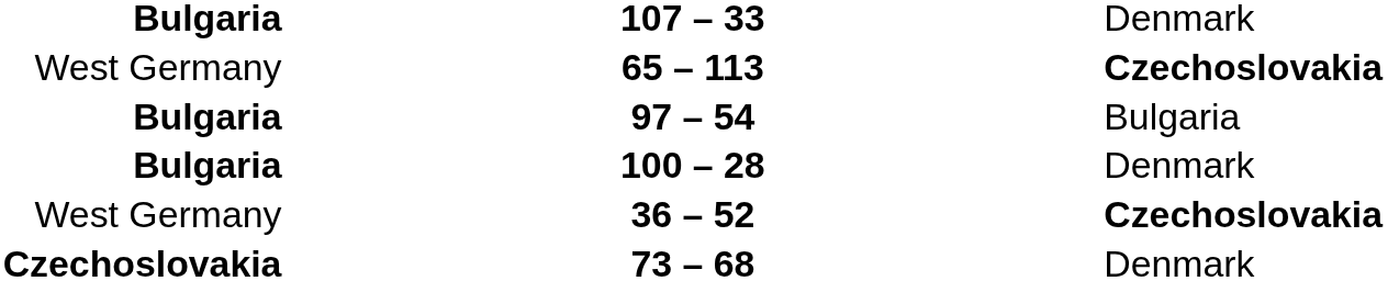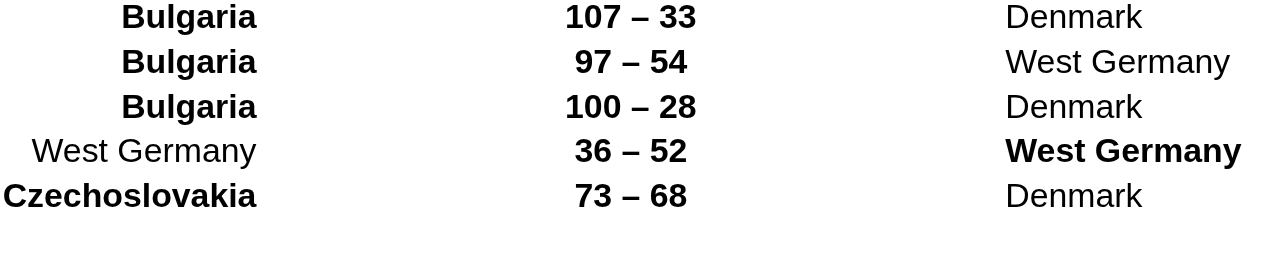 <table width=75% cellspacing=1>
 <tr>
 <th width=25%></th>
 <th width=25%></th>
 <th width=25%></th>
 </tr>
 <tr style=font-size:90%>
 <td align=right><strong>Bulgaria</strong></td>
 <td align=center><strong>107 – 33</strong></td>
 <td>Denmark</td>
 </tr>
 <tr style=font-size:90%>
-<td align=right>West Germany</td>
-<td align=center><strong>65 – 113</strong></td>
-<td><strong>Czechoslovakia</strong></td>
-</tr>
-<tr style=font-size:90%>
 <td align=right><strong>Bulgaria</strong></td>
 <td align=center><strong>97 – 54</strong></td>
-<td>Bulgaria</td>
+<td>West Germany</td>
 </tr>
 <tr style=font-size:90%>
 <td align=right><strong>Bulgaria</strong></td>
 <td align=center><strong>100 – 28</strong></td>
 <td>Denmark</td>
 </tr>
 <tr style=font-size:90%>
 <td align=right>West Germany</td>
 <td align=center><strong>36 – 52</strong></td>
-<td><strong>Czechoslovakia</strong></td>
+<td><strong>West Germany</strong></td>
 </tr>
 <tr style=font-size:90%>
 <td align=right><strong>Czechoslovakia</strong></td>
 <td align=center><strong>73 – 68</strong></td>
 <td>Denmark</td>
 </tr>
 </table>
